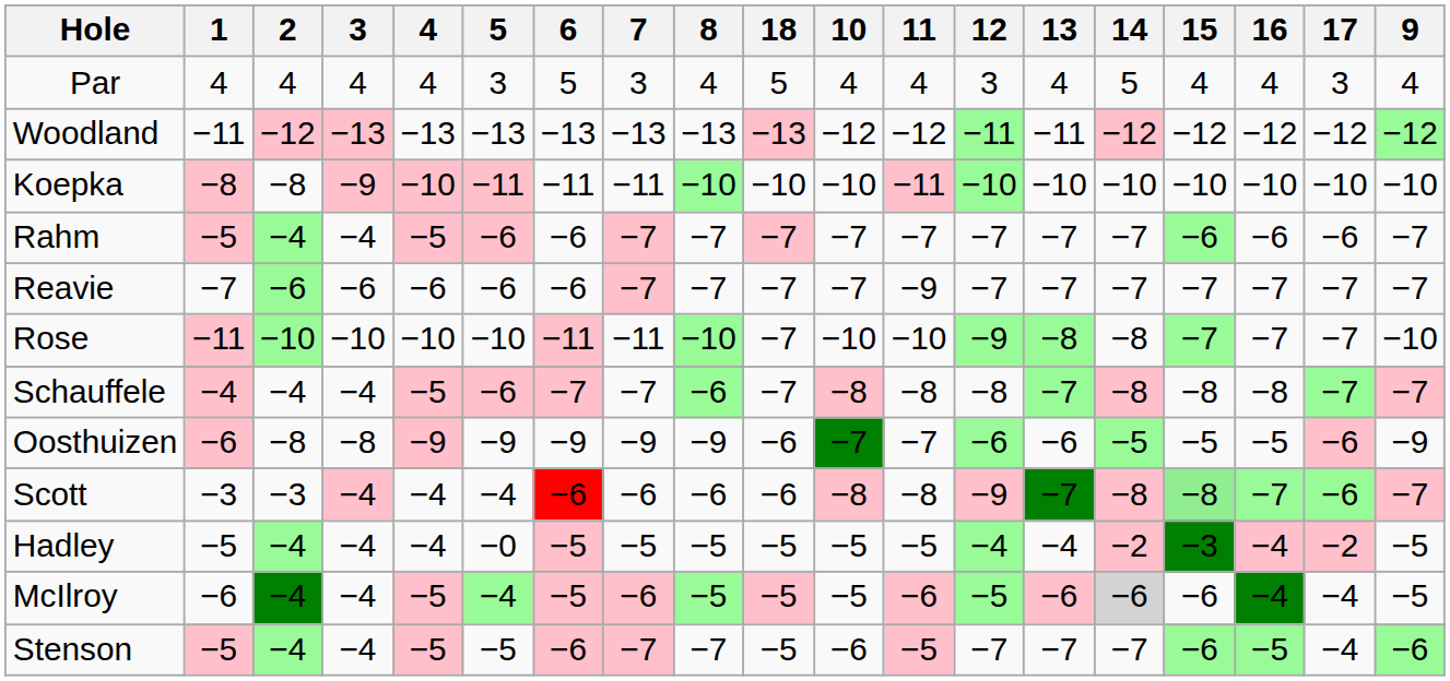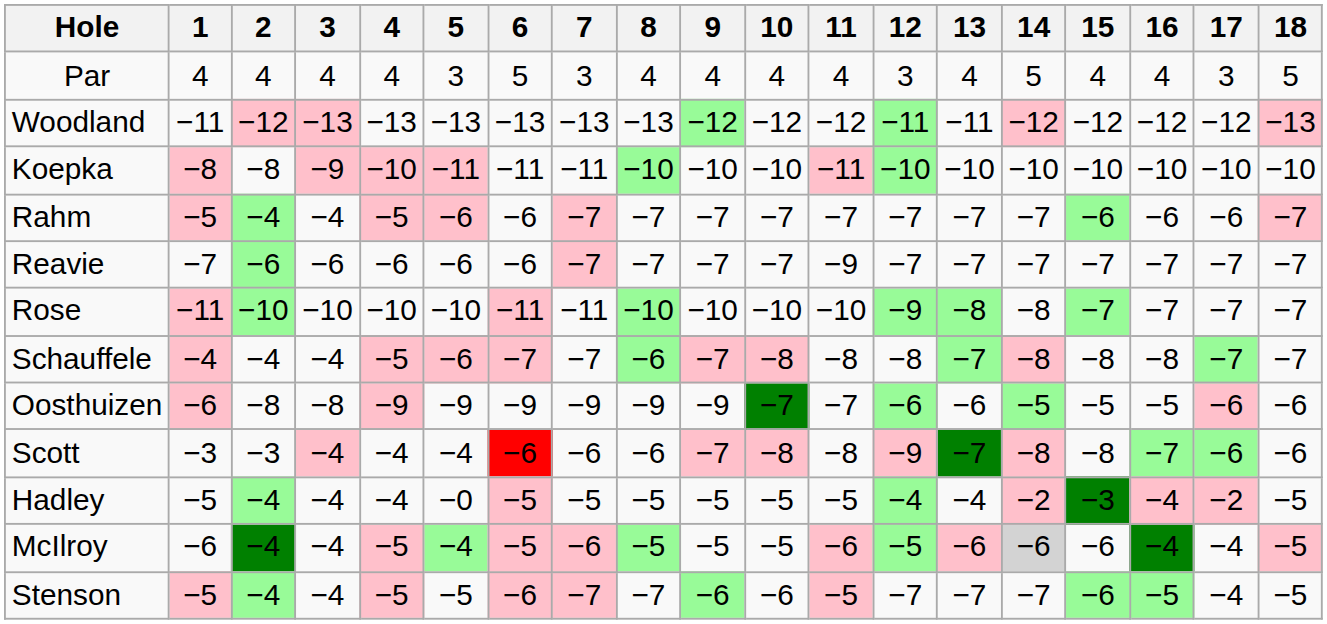 <table class="wikitable" style="text-align:center">
 <tr>
 <th>Hole</th>
 <th>1</th>
 <th>2</th>
 <th>3</th>
 <th>4</th>
 <th>5</th>
 <th>6</th>
 <th>7</th>
 <th>8</th>
-<th>18</th>
+<th>9</th>
 <th>10</th>
 <th>11</th>
 <th>12</th>
 <th>13</th>
 <th>14</th>
 <th>15</th>
 <th>16</th>
 <th>17</th>
-<th>9</th>
+<th>18</th>
 </tr>
 <tr>
 <td>Par</td>
 <td>4</td>
 <td>4</td>
 <td>4</td>
 <td>4</td>
 <td>3</td>
 <td>5</td>
 <td>3</td>
 <td>4</td>
-<td>5</td>
+<td>4</td>
 <td>4</td>
 <td>4</td>
 <td>3</td>
 <td>4</td>
 <td>5</td>
 <td>4</td>
 <td>4</td>
 <td>3</td>
-<td>4</td>
+<td>5</td>
 </tr>
 <tr>
 <td align=left> Woodland</td>
 <td>−11</td>
 <td style="background: Pink;">−12</td>
 <td style="background: Pink;">−13</td>
 <td>−13</td>
 <td>−13</td>
 <td>−13</td>
 <td>−13</td>
 <td>−13</td>
-<td style="background: Pink;">−13</td>
+<td style="background: PaleGreen;">−12</td>
 <td>−12</td>
 <td>−12</td>
 <td style="background: PaleGreen;">−11</td>
 <td>−11</td>
 <td style="background: Pink;">−12</td>
 <td>−12</td>
 <td>−12</td>
 <td>−12</td>
-<td style="background: PaleGreen;">−12</td>
+<td style="background: Pink;">−13</td>
 </tr>
 <tr>
 <td align=left> Koepka</td>
 <td style="background: Pink;">−8</td>
 <td>−8</td>
 <td style="background: Pink;">−9</td>
 <td style="background: Pink;">−10</td>
 <td style="background: Pink;">−11</td>
 <td>−11</td>
 <td>−11</td>
 <td style="background: PaleGreen;">−10</td>
 <td>−10</td>
 <td>−10</td>
 <td style="background: Pink;">−11</td>
 <td style="background: PaleGreen;">−10</td>
 <td>−10</td>
 <td>−10</td>
 <td>−10</td>
 <td>−10</td>
 <td>−10</td>
 <td>−10</td>
 </tr>
 <tr>
 <td align=left> Rahm</td>
 <td style="background: Pink;">−5</td>
 <td style="background: PaleGreen;">−4</td>
 <td>−4</td>
 <td style="background: Pink;">−5</td>
 <td style="background: Pink;">−6</td>
 <td>−6</td>
 <td style="background: Pink;">−7</td>
 <td>−7</td>
-<td style="background: Pink;">−7</td>
+<td>−7</td>
 <td>−7</td>
 <td>−7</td>
 <td>−7</td>
 <td>−7</td>
 <td>−7</td>
 <td style="background: PaleGreen;">−6</td>
 <td>−6</td>
 <td>−6</td>
-<td>−7</td>
+<td style="background: Pink;">−7</td>
 </tr>
 <tr>
 <td align=left> Reavie</td>
 <td>−7</td>
 <td style="background: PaleGreen;">−6</td>
 <td>−6</td>
 <td>−6</td>
 <td>−6</td>
 <td>−6</td>
 <td style="background: Pink;">−7</td>
 <td>−7</td>
 <td>−7</td>
 <td>−7</td>
 <td>−9</td>
 <td>−7</td>
 <td>−7</td>
 <td>−7</td>
 <td>−7</td>
 <td>−7</td>
 <td>−7</td>
 <td>−7</td>
 </tr>
 <tr>
 <td align=left> Rose</td>
 <td style="background: Pink;">−11</td>
 <td style="background: PaleGreen;">−10</td>
 <td>−10</td>
 <td>−10</td>
 <td>−10</td>
 <td style="background: Pink;">−11</td>
 <td>−11</td>
 <td style="background: PaleGreen;">−10</td>
-<td>−7</td>
+<td>−10</td>
 <td>−10</td>
 <td>−10</td>
 <td style="background: PaleGreen;">−9</td>
 <td style="background: PaleGreen;">−8</td>
 <td>−8</td>
 <td style="background: PaleGreen;">−7</td>
 <td>−7</td>
 <td>−7</td>
-<td>−10</td>
+<td>−7</td>
 </tr>
 <tr>
 <td align=left> Schauffele</td>
 <td style="background: Pink;">−4</td>
 <td>−4</td>
 <td>−4</td>
 <td style="background: Pink;">−5</td>
 <td style="background: Pink;">−6</td>
 <td style="background: Pink;">−7</td>
 <td>−7</td>
 <td style="background: PaleGreen;">−6</td>
-<td>−7</td>
+<td style="background: Pink;">−7</td>
 <td style="background: Pink;">−8</td>
 <td>−8</td>
 <td>−8</td>
 <td style="background: PaleGreen;">−7</td>
 <td style="background: Pink;">−8</td>
 <td>−8</td>
 <td>−8</td>
 <td style="background: PaleGreen;">−7</td>
-<td style="background: Pink;">−7</td>
+<td>−7</td>
 </tr>
 <tr>
 <td align=left> Oosthuizen</td>
 <td style="background: Pink;">−6</td>
 <td>−8</td>
 <td>−8</td>
 <td style="background: Pink;">−9</td>
 <td>−9</td>
 <td>−9</td>
 <td>−9</td>
 <td>−9</td>
-<td>−6</td>
+<td>−9</td>
 <td style="background: Green;">−7</td>
 <td>−7</td>
 <td style="background: PaleGreen;">−6</td>
 <td>−6</td>
 <td style="background: PaleGreen;">−5</td>
 <td>−5</td>
 <td>−5</td>
 <td style="background: Pink;">−6</td>
-<td>−9</td>
+<td>−6</td>
 </tr>
 <tr>
 <td align=left> Scott</td>
 <td>−3</td>
 <td>−3</td>
 <td style="background: Pink;">−4</td>
 <td>−4</td>
 <td>−4</td>
 <td style="background: Red;">−6</td>
 <td>−6</td>
 <td>−6</td>
-<td>−6</td>
+<td style="background: Pink;">−7</td>
 <td style="background: Pink;">−8</td>
 <td>−8</td>
 <td style="background: Pink;">−9</td>
 <td style="background: Green;">−7</td>
 <td style="background: Pink;">−8</td>
-<td style="background: lightgreen;">−8</td>
+<td>−8</td>
 <td style="background: PaleGreen;">−7</td>
 <td style="background: PaleGreen;">−6</td>
-<td style="background: Pink;">−7</td>
+<td>−6</td>
 </tr>
 <tr>
 <td align=left> Hadley</td>
 <td>−5</td>
 <td style="background: PaleGreen;">−4</td>
 <td>−4</td>
 <td>−4</td>
 <td>−0</td>
 <td style="background: Pink;">−5</td>
 <td>−5</td>
 <td>−5</td>
 <td>−5</td>
 <td>−5</td>
 <td>−5</td>
 <td style="background: PaleGreen;">−4</td>
 <td>−4</td>
 <td style="background: Pink;">−2</td>
 <td style="background: Green;">−3</td>
 <td style="background: Pink;">−4</td>
 <td style="background: Pink;">−2</td>
 <td>−5</td>
 </tr>
 <tr>
 <td align=left> McIlroy</td>
 <td>−6</td>
 <td style="background: Green;">−4</td>
 <td>−4</td>
 <td style="background: Pink;">−5</td>
 <td style="background: PaleGreen;">−4</td>
 <td style="background: Pink;">−5</td>
 <td style="background: Pink;">−6</td>
 <td style="background: PaleGreen;">−5</td>
-<td style="background: Pink;">−5</td>
+<td>−5</td>
 <td>−5</td>
 <td style="background: Pink;">−6</td>
 <td style="background: PaleGreen;">−5</td>
 <td style="background: Pink;">−6</td>
 <td style="background: lightgrey;">−6</td>
 <td>−6</td>
 <td style="background: Green;">−4</td>
 <td>−4</td>
-<td>−5</td>
+<td style="background: Pink;">−5</td>
 </tr>
 <tr>
 <td align=left> Stenson</td>
 <td style="background: Pink;">−5</td>
 <td style="background: PaleGreen;">−4</td>
 <td>−4</td>
 <td style="background: Pink;">−5</td>
 <td>−5</td>
 <td style="background: Pink;">−6</td>
 <td style="background: Pink;">−7</td>
 <td>−7</td>
-<td>−5</td>
+<td style="background: PaleGreen;">−6</td>
 <td>−6</td>
 <td style="background: Pink;">−5</td>
 <td>−7</td>
 <td>−7</td>
 <td>−7</td>
 <td style="background: PaleGreen;">−6</td>
 <td style="background: PaleGreen;">−5</td>
 <td>−4</td>
-<td style="background: PaleGreen;">−6</td>
+<td>−5</td>
 </tr>
 </table>
